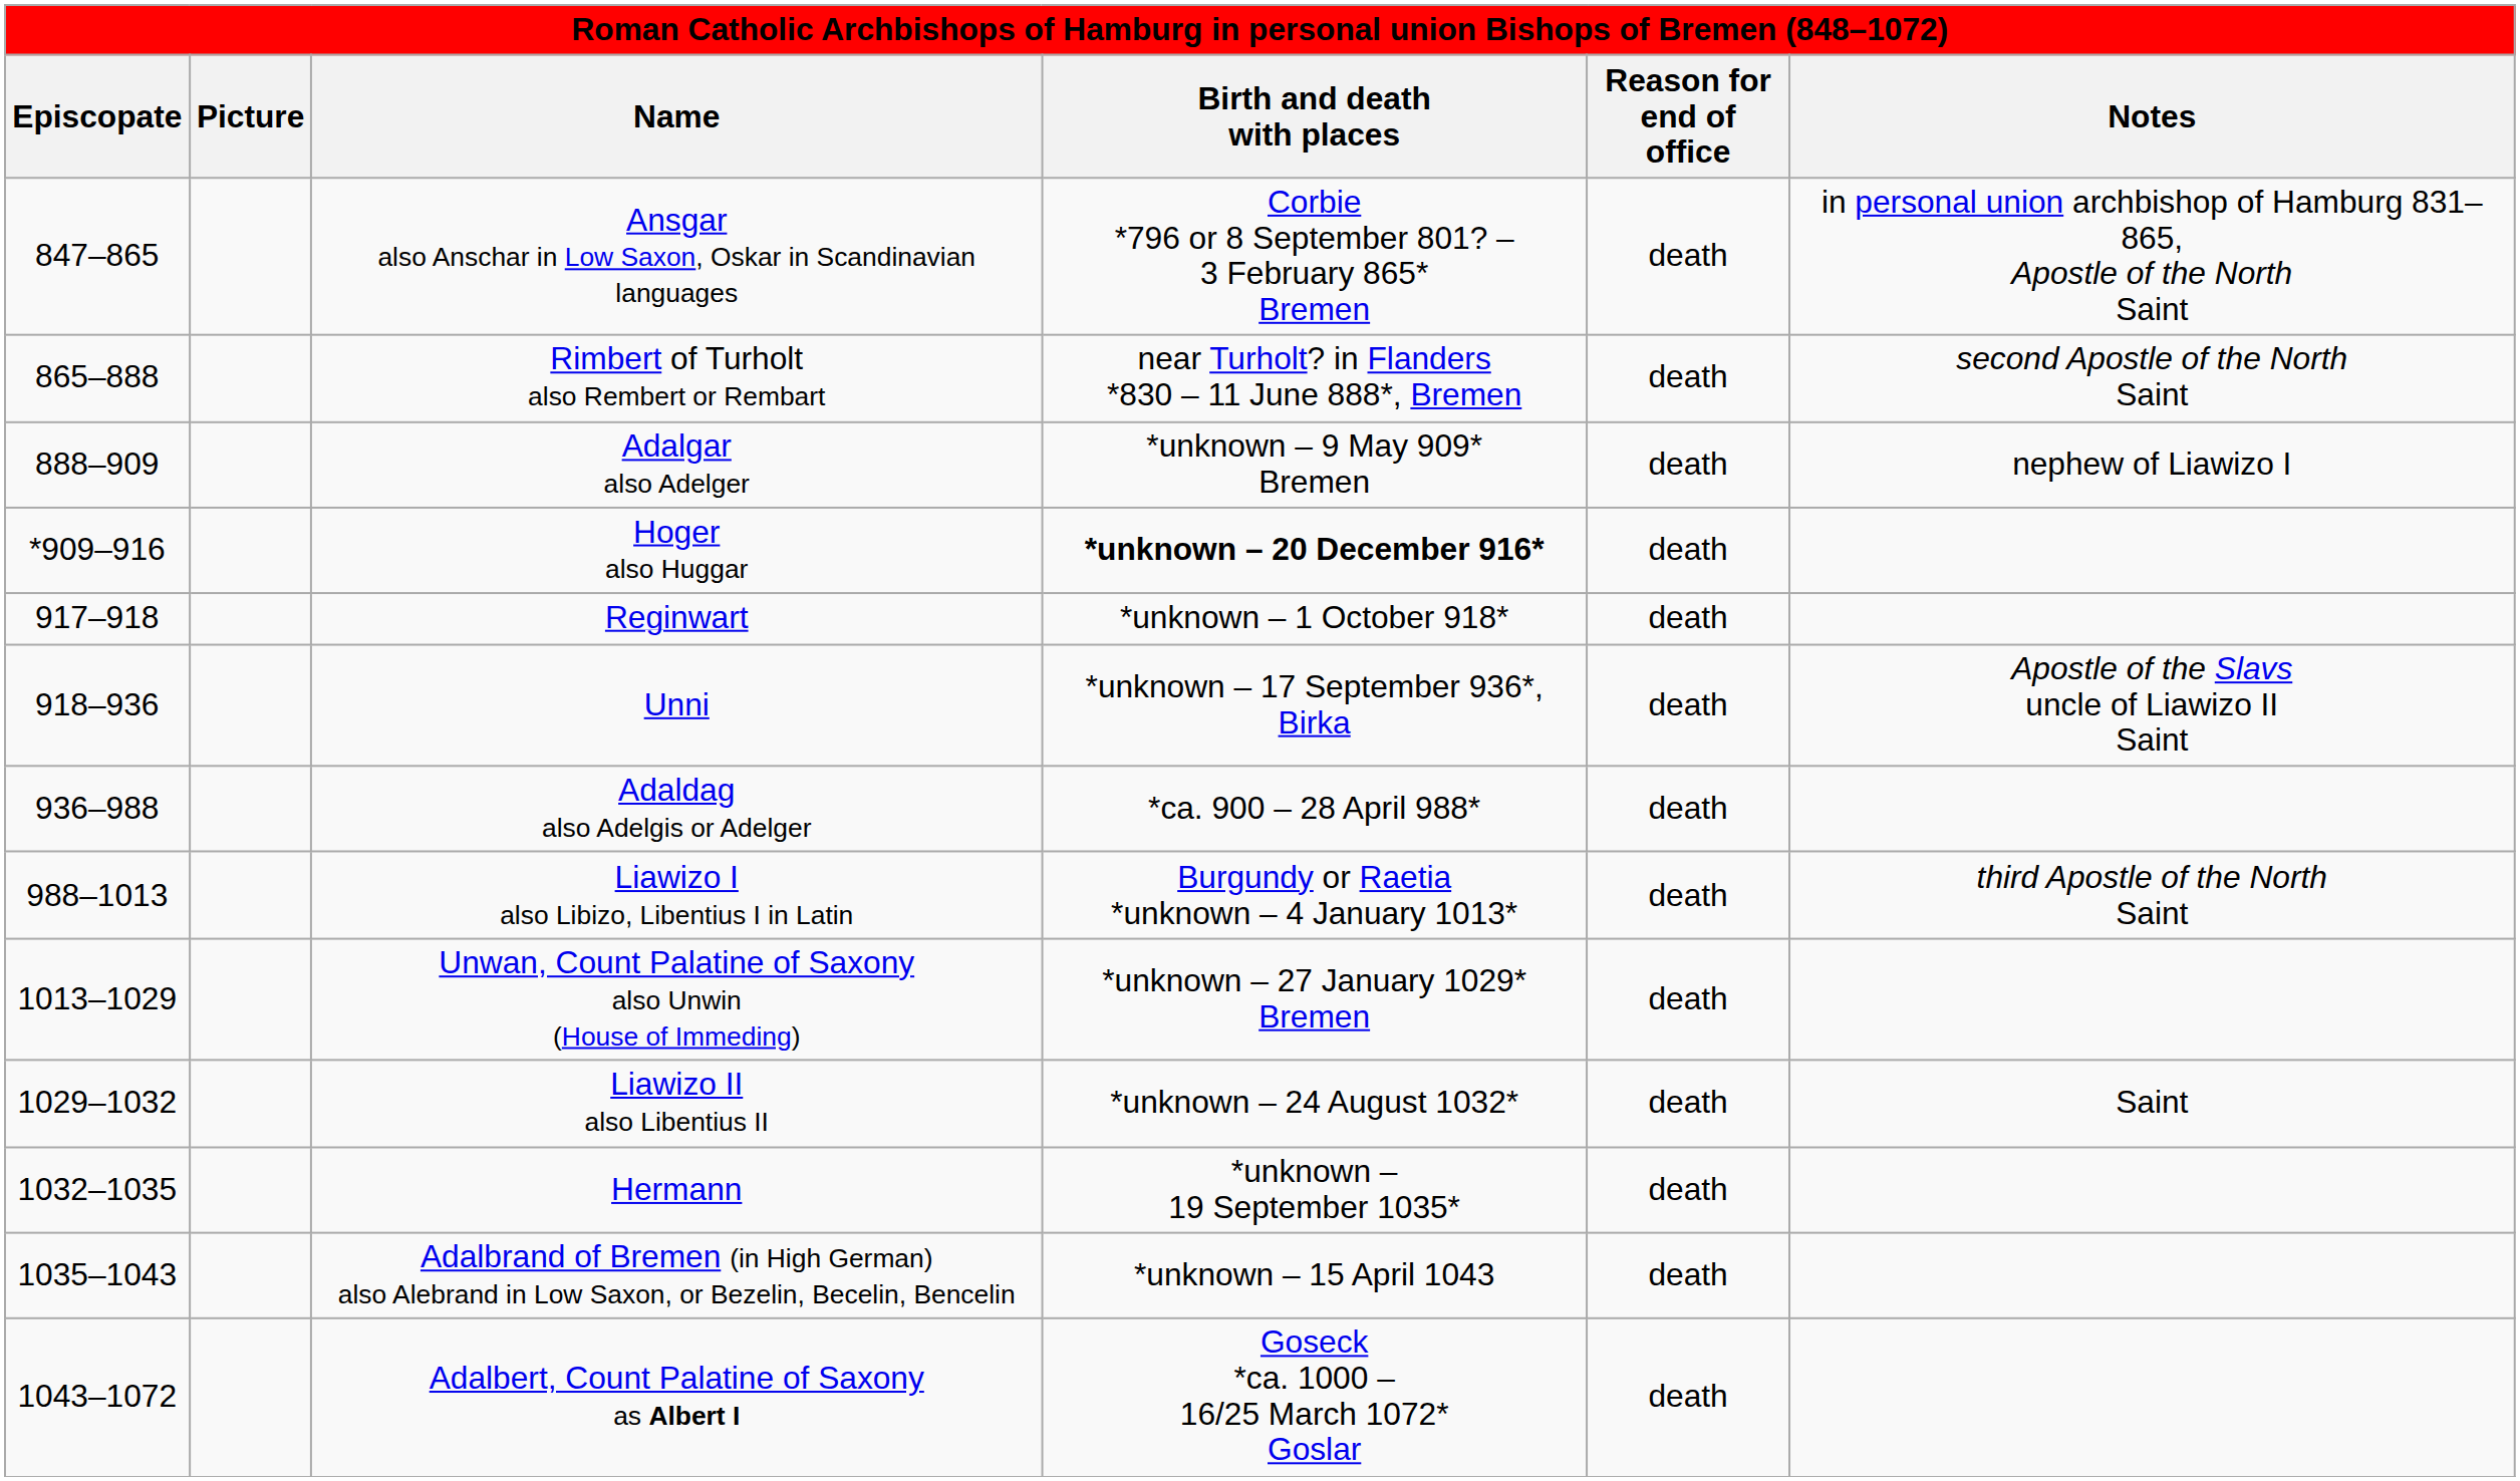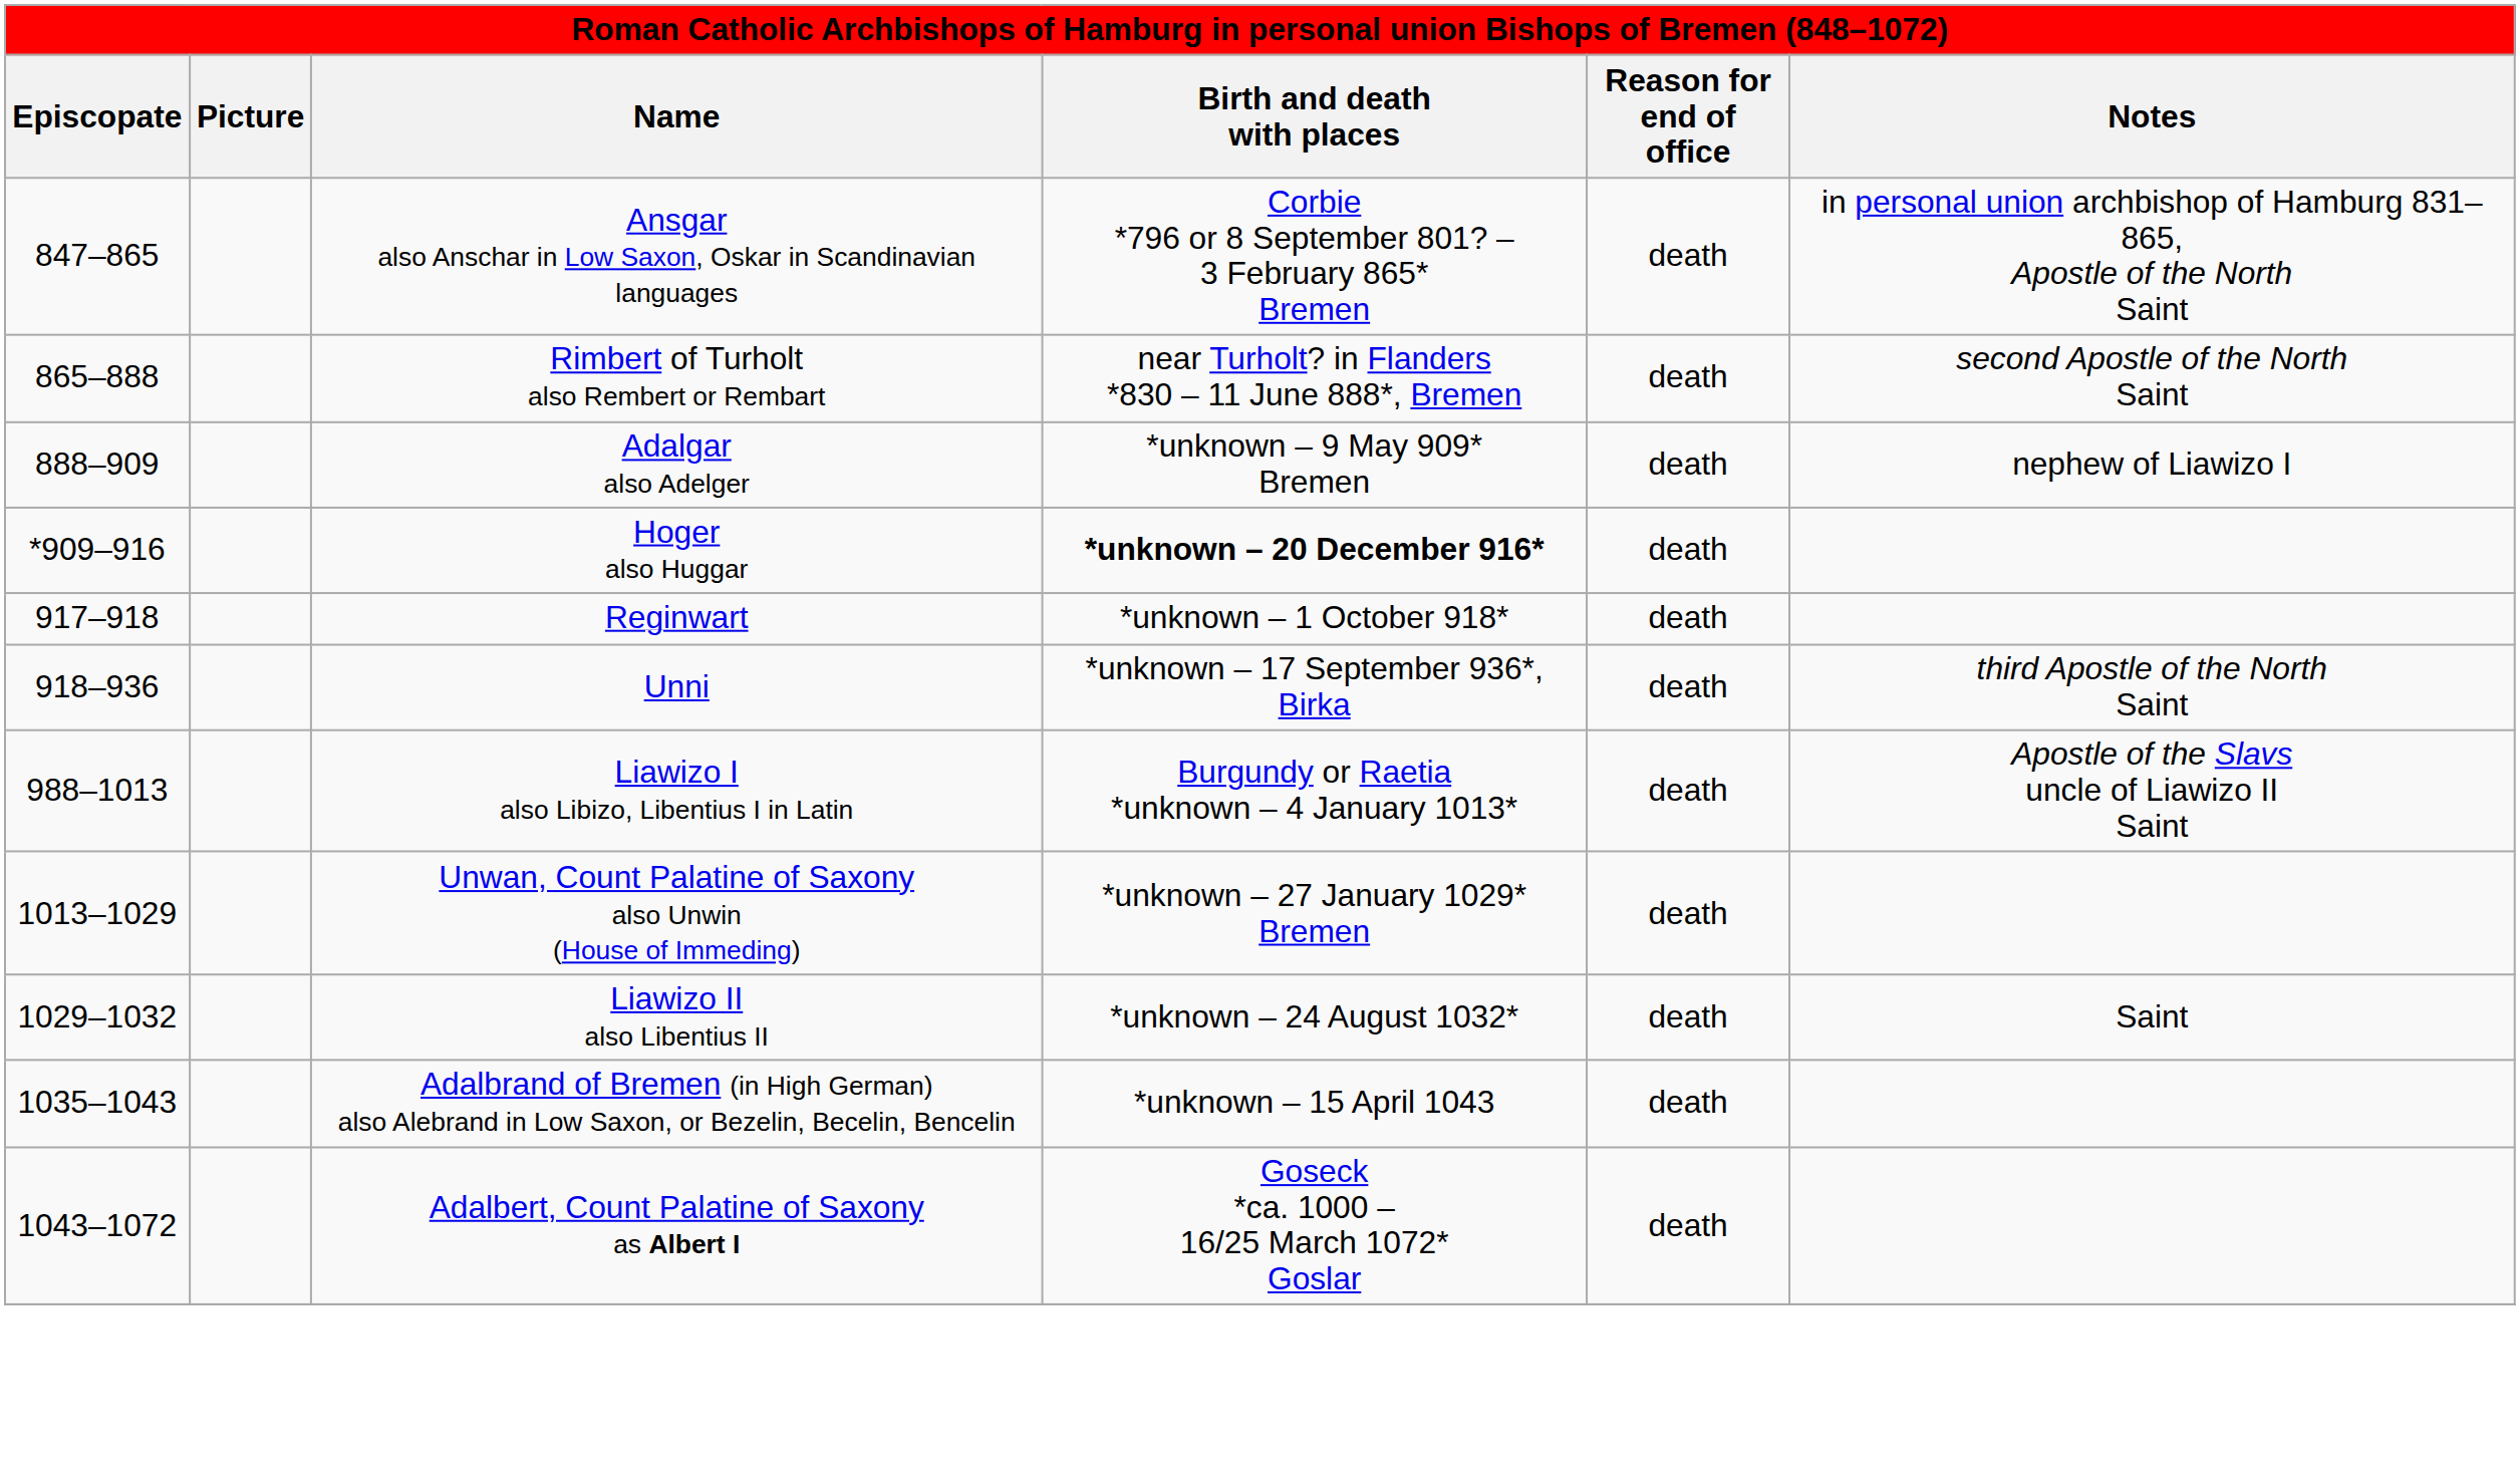 <table width=100% class="wikitable">
 <tr>
 <td colspan="6" bgcolor=red align=center><strong><span>Roman Catholic Archbishops of Hamburg in personal union Bishops of Bremen (848–1072)</span></strong></td>
 </tr>
 <tr>
 <th>Episcopate</th>
 <th>Picture</th>
 <th>Name</th>
 <th>Birth and death<br>with places</th>
 <th>Reason for <br>end of office</th>
 <th>Notes</th>
 </tr>
 <tr>
 <td align=center>847–865</td>
 <td align=center></td>
 <td align="center"><a href='#'>Ansgar</a><br><small>also Anschar in <a href='#'>Low Saxon</a>, Oskar in Scandinavian languages</small></td>
 <td align="center"><a href='#'>Corbie</a><br>*796 or 8 September 801? –<br> 3 February 865*<br><a href='#'>Bremen</a></td>
 <td align="center">death</td>
 <td align="center">in <a href='#'>personal union</a> archbishop of Hamburg 831–865, <br><em>Apostle of the North</em><br>Saint</td>
 </tr>
 <tr>
 <td align=center>865–888</td>
 <td align=center></td>
 <td align="center"><a href='#'>Rimbert</a> of Turholt<br><small>also Rembert or Rembart</small></td>
 <td align="center">near <a href='#'>Turholt</a>? in <a href='#'>Flanders</a><br>*830 – 11 June 888*, <a href='#'>Bremen</a></td>
 <td align="center">death</td>
 <td align="center"><em>second Apostle of the North</em><br>Saint</td>
 </tr>
 <tr>
 <td align=center>888–909</td>
 <td align=center></td>
 <td align="center"><a href='#'>Adalgar</a><br><small>also Adelger</small></td>
 <td align="center">*unknown – 9 May 909*<br>Bremen</td>
 <td align="center">death</td>
 <td align="center">nephew of Liawizo I</td>
 </tr>
 <tr>
 <td align=center>*909–916</td>
 <td align=center></td>
 <td align="center"><a href='#'>Hoger</a><br><small>also Huggar</small></td>
 <td align="center"><strong>*unknown – 20 December 916*</strong></td>
 <td align="center">death</td>
 <td align="center"></td>
 </tr>
 <tr>
 <td align=center>917–918</td>
 <td align=center></td>
 <td align="center"><a href='#'>Reginwart</a></td>
 <td align="center">*unknown – 1 October 918*</td>
 <td align="center">death</td>
 <td align="center"></td>
 </tr>
 <tr>
 <td align=center>918–936</td>
 <td align=center></td>
 <td align="center"><a href='#'>Unni</a></td>
 <td align="center">*unknown – 17 September 936*, <a href='#'>Birka</a></td>
 <td align="center">death</td>
-<td align="center"><em>Apostle of the <a href='#'>Slavs</a></em><br>uncle of Liawizo II<br>Saint</td>
-</tr>
-<tr>
-<td align=center>936–988</td>
-<td align=center></td>
-<td align="center"><a href='#'>Adaldag</a><br><small>also Adelgis or Adelger</small></td>
-<td align="center">*ca. 900 – 28 April 988*</td>
-<td align="center">death</td>
-<td align="center"></td>
+<td align="center"><em>third Apostle of the North</em><br>Saint</td>
 </tr>
 <tr>
 <td align=center>988–1013</td>
 <td align=center></td>
 <td align="center"><a href='#'>Liawizo I</a><br><small>also Libizo, Libentius I in Latin</small></td>
 <td align="center"><a href='#'>Burgundy</a> or <a href='#'>Raetia</a><br>*unknown – 4 January 1013*</td>
 <td align="center">death</td>
-<td align="center"><em>third Apostle of the North</em><br>Saint</td>
+<td align="center"><em>Apostle of the <a href='#'>Slavs</a></em><br>uncle of Liawizo II<br>Saint</td>
 </tr>
 <tr>
 <td align=center>1013–1029</td>
 <td align=center></td>
 <td align="center"><a href='#'>Unwan, Count Palatine of Saxony</a><br><small>also Unwin<br>(<a href='#'>House of Immeding</a>)</small></td>
 <td align="center">*unknown – 27 January 1029*<br><a href='#'>Bremen</a></td>
 <td align="center">death</td>
 <td align="center"></td>
 </tr>
 <tr>
 <td align=center>1029–1032</td>
 <td align=center></td>
 <td align="center"><a href='#'>Liawizo II</a><br><small>also Libentius II</small></td>
 <td align="center">*unknown – 24 August 1032*</td>
 <td align="center">death</td>
 <td align="center">Saint</td>
-</tr>
-<tr>
-<td align=center>1032–1035</td>
-<td align=center></td>
-<td align="center"><a href='#'>Hermann</a></td>
-<td align="center">*unknown – <br>19 September 1035*</td>
-<td align="center">death</td>
-<td align="center"></td>
 </tr>
 <tr>
 <td align=center>1035–1043</td>
 <td align=center></td>
 <td align="center"><a href='#'>Adalbrand of Bremen</a> <small>(in High German)<br>also Alebrand in Low Saxon, or Bezelin, Becelin, Bencelin</small></td>
 <td align="center">*unknown – 15 April 1043</td>
 <td align="center">death</td>
 <td align="center"></td>
 </tr>
 <tr>
 <td align=center>1043–1072</td>
 <td align=center></td>
 <td align="center"><a href='#'>Adalbert, Count Palatine of Saxony</a><br><small>as <strong>Albert I</strong></small></td>
 <td align="center"><a href='#'>Goseck</a><br>*ca. 1000 – <br>16/25 March 1072*<br><a href='#'>Goslar</a></td>
 <td align="center">death</td>
 <td align="center"></td>
 </tr>
 <tr>
 </tr>
 </table>
